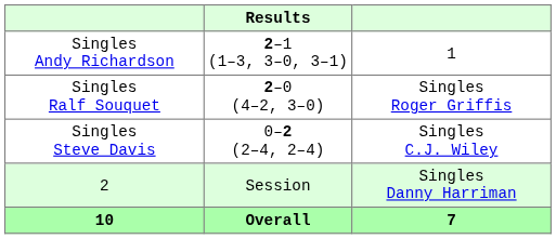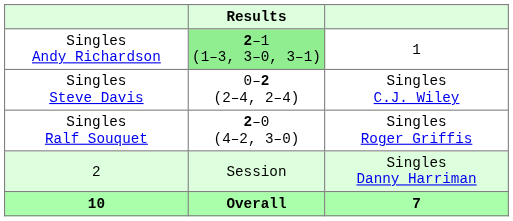 <table border="1" cellpadding="3" style="border-collapse: collapse;">
 <tr bgcolor="#ddffdd">
 <th width="160"></th>
 <th>Results</th>
 <th width="160"></th>
 </tr>
 <tr>
 <td align="center">Singles<br><a href='#'>Andy Richardson</a></td>
-<td align="center"><strong>2</strong>–1<br>(1–3, 3–0, 3–1)</td>
+<td align="center" style="background: lightgreen;"><strong>2</strong>–1<br>(1–3, 3–0, 3–1)</td>
 <td align="center">1</td>
+</tr>
+<tr>
+<td align="center">Singles<br><a href='#'>Steve Davis</a></td>
+<td align="center">0–<strong>2</strong><br>(2–4, 2–4)</td>
+<td align="center">Singles<br><a href='#'>C.J. Wiley</a></td>
 </tr>
 <tr>
 <td align="center">Singles<br><a href='#'>Ralf Souquet</a></td>
 <td align="center"><strong>2</strong>–0<br>(4–2, 3–0)</td>
 <td align="center">Singles<br><a href='#'>Roger Griffis</a></td>
-</tr>
-<tr>
-<td align="center">Singles<br><a href='#'>Steve Davis</a></td>
-<td align="center">0–<strong>2</strong><br>(2–4, 2–4)</td>
-<td align="center">Singles<br><a href='#'>C.J. Wiley</a></td>
 </tr>
 <tr bgcolor="#ddffdd">
 <td align="center">2</td>
 <td align="center">Session</td>
 <td align="center">Singles<br><a href='#'>Danny Harriman</a></td>
 </tr>
 <tr bgcolor="#aaffaa">
 <th align="center">10</th>
 <th align="center">Overall</th>
 <th align="center">7</th>
 </tr>
 </table>
